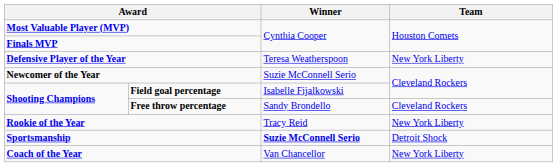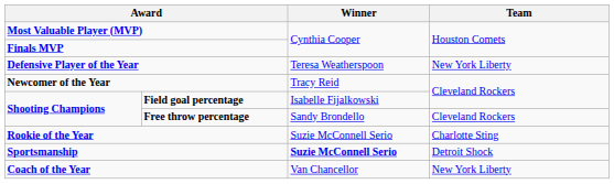 <table class="wikitable" style="width: 70%">
 <tr>
 <th colspan=2 width=30%>Award</th>
 <th width=15%>Winner</th>
 <th width=19%>Team</th>
 </tr>
 <tr>
 <td colspan=2><strong><a href='#'>Most Valuable Player (MVP)</a></strong></td>
 <td rowspan=2><a href='#'>Cynthia Cooper</a></td>
 <td rowspan=2><a href='#'>Houston Comets</a></td>
 </tr>
 <tr>
 <td colspan=2><strong><a href='#'>Finals MVP</a></strong></td>
 </tr>
 <tr>
 <td colspan=2><strong><a href='#'>Defensive Player of the Year</a></strong></td>
 <td><a href='#'>Teresa Weatherspoon</a></td>
 <td><a href='#'>New York Liberty</a></td>
 </tr>
 <tr>
 <td colspan=2><strong>Newcomer of the Year</strong></td>
-<td><a href='#'>Suzie McConnell Serio</a></td>
+<td><a href='#'>Tracy Reid</a></td>
 <td rowspan=2><a href='#'>Cleveland Rockers</a></td>
 </tr>
 <tr>
 <td rowspan=2><strong><a href='#'>Shooting Champions</a></strong></td>
 <td><strong>Field goal percentage</strong></td>
 <td><a href='#'>Isabelle Fijalkowski</a></td>
 </tr>
 <tr>
 <td><strong>Free throw percentage</strong></td>
 <td><a href='#'>Sandy Brondello</a></td>
 <td><a href='#'>Cleveland Rockers</a></td>
 </tr>
 <tr>
 <td colspan=2><strong><a href='#'>Rookie of the Year</a></strong></td>
-<td><a href='#'>Tracy Reid</a></td>
-<td><a href='#'>New York Liberty</a></td>
+<td><a href='#'>Suzie McConnell Serio</a></td>
+<td><a href='#'>Charlotte Sting</a></td>
 </tr>
 <tr>
 <td colspan=2><strong><a href='#'>Sportsmanship</a></strong></td>
 <td><strong><a href='#'>Suzie McConnell Serio</a></strong></td>
 <td><a href='#'>Detroit Shock</a></td>
 </tr>
 <tr>
 <td colspan=2><strong><a href='#'>Coach of the Year</a></strong></td>
 <td><a href='#'>Van Chancellor</a></td>
 <td><a href='#'>New York Liberty</a></td>
 </tr>
 </table>
